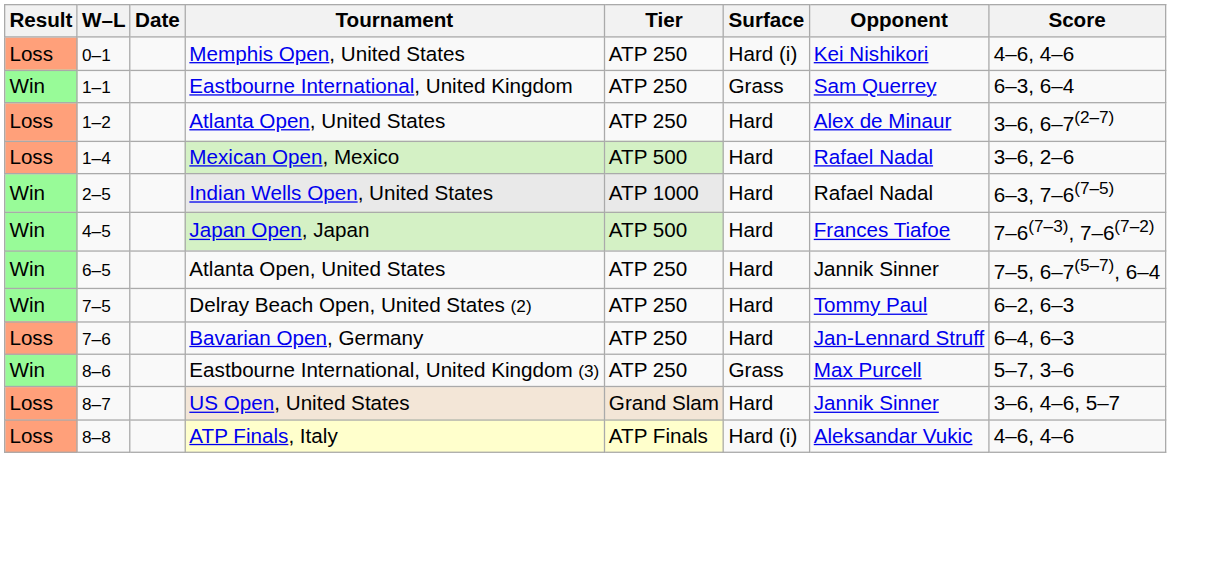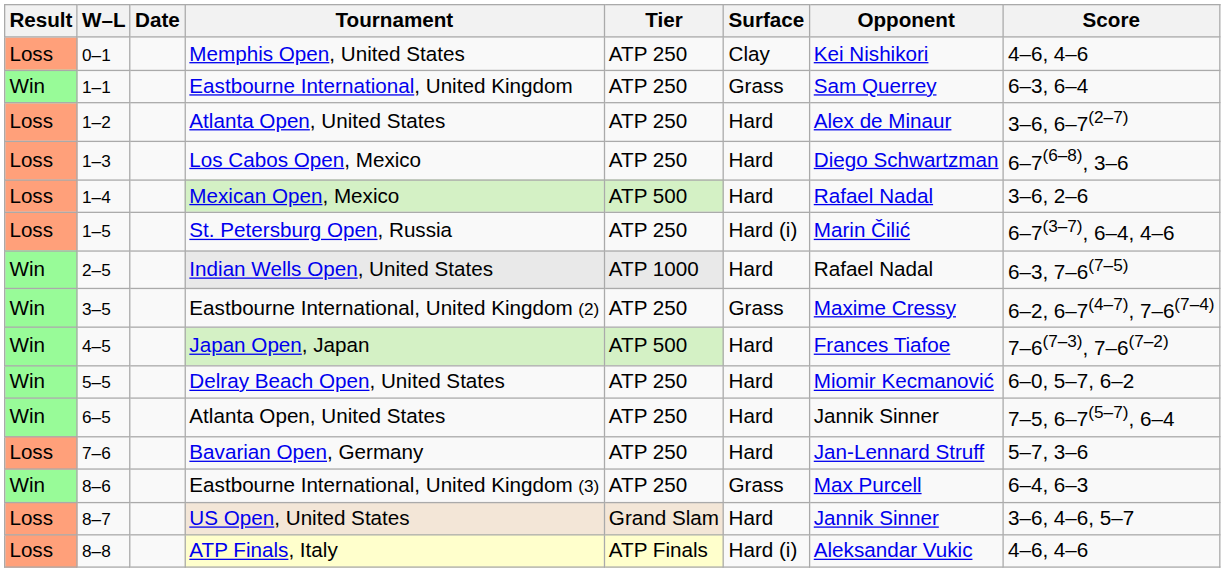 <table class="sortable wikitable">
 <tr>
 <th>Result</th>
 <th class="unsortable">W–L</th>
 <th>Date</th>
 <th>Tournament</th>
 <th>Tier</th>
 <th>Surface</th>
 <th>Opponent</th>
 <th class="unsortable">Score</th>
 </tr>
 <tr>
 <td bgcolor=ffa07a>Loss</td>
 <td><small>0–1</small></td>
 <td><a href='#'></a></td>
 <td><a href='#'>Memphis Open</a>, United States</td>
 <td>ATP 250</td>
-<td>Hard (i)</td>
+<td>Clay</td>
 <td> <a href='#'>Kei Nishikori</a></td>
 <td>4–6, 4–6</td>
 </tr>
 <tr>
 <td bgcolor=98fb98>Win</td>
 <td><small>1–1</small></td>
 <td><a href='#'></a></td>
 <td><a href='#'>Eastbourne International</a>, United Kingdom</td>
 <td>ATP 250</td>
 <td>Grass</td>
 <td> <a href='#'>Sam Querrey</a></td>
 <td>6–3, 6–4</td>
 </tr>
 <tr>
 <td bgcolor=ffa07a>Loss</td>
 <td><small>1–2</small></td>
 <td><a href='#'></a></td>
 <td><a href='#'>Atlanta Open</a>, United States</td>
 <td>ATP 250</td>
 <td>Hard</td>
 <td> <a href='#'>Alex de Minaur</a></td>
 <td>3–6, 6–7<sup>(2–7)</sup></td>
 </tr>
 <tr>
 <td bgcolor=ffa07a>Loss</td>
+<td><small>1–3</small></td>
+<td><a href='#'></a></td>
+<td><a href='#'>Los Cabos Open</a>, Mexico</td>
+<td>ATP 250</td>
+<td>Hard</td>
+<td> <a href='#'>Diego Schwartzman</a></td>
+<td>6–7<sup>(6–8)</sup>, 3–6</td>
+</tr>
+<tr>
+<td bgcolor=ffa07a>Loss</td>
 <td><small>1–4</small></td>
 <td><a href='#'></a></td>
 <td bgcolor=d4f1c5><a href='#'>Mexican Open</a>, Mexico</td>
 <td bgcolor=d4f1c5>ATP 500</td>
 <td>Hard</td>
 <td> <a href='#'>Rafael Nadal</a></td>
 <td>3–6, 2–6</td>
+</tr>
+<tr>
+<td bgcolor=ffa07a>Loss</td>
+<td><small>1–5</small></td>
+<td><a href='#'></a></td>
+<td><a href='#'>St. Petersburg Open</a>, Russia</td>
+<td>ATP 250</td>
+<td>Hard (i)</td>
+<td> <a href='#'>Marin Čilić</a></td>
+<td>6–7<sup>(3–7)</sup>, 6–4, 4–6</td>
 </tr>
 <tr>
 <td bgcolor=98fb98>Win</td>
 <td><small>2–5</small></td>
 <td><a href='#'></a></td>
 <td bgcolor=e9e9e9><a href='#'>Indian Wells Open</a>, United States</td>
 <td bgcolor=e9e9e9>ATP 1000</td>
 <td>Hard</td>
 <td> Rafael Nadal</td>
 <td>6–3, 7–6<sup>(7–5)</sup></td>
 </tr>
 <tr>
 <td bgcolor=98fb98>Win</td>
+<td><small>3–5</small></td>
+<td><a href='#'></a></td>
+<td>Eastbourne International, United Kingdom <small>(2)</small></td>
+<td>ATP 250</td>
+<td>Grass</td>
+<td> <a href='#'>Maxime Cressy</a></td>
+<td>6–2, 6–7<sup>(4–7)</sup>, 7–6<sup>(7–4)</sup></td>
+</tr>
+<tr>
+<td bgcolor=98fb98>Win</td>
 <td><small>4–5</small></td>
 <td><a href='#'></a></td>
 <td bgcolor=d4f1c5><a href='#'>Japan Open</a>, Japan</td>
 <td bgcolor=d4f1c5>ATP 500</td>
 <td>Hard</td>
 <td> <a href='#'>Frances Tiafoe</a></td>
 <td>7–6<sup>(7–3)</sup>, 7–6<sup>(7–2)</sup></td>
+</tr>
+<tr>
+<td bgcolor=98fb98>Win</td>
+<td><small>5–5</small></td>
+<td><a href='#'></a></td>
+<td><a href='#'>Delray Beach Open</a>, United States</td>
+<td>ATP 250</td>
+<td>Hard</td>
+<td> <a href='#'>Miomir Kecmanović</a></td>
+<td>6–0, 5–7, 6–2</td>
 </tr>
 <tr>
 <td bgcolor=98fb98>Win</td>
 <td><small>6–5</small></td>
 <td><a href='#'></a></td>
 <td>Atlanta Open, United States</td>
 <td>ATP 250</td>
 <td>Hard</td>
 <td> Jannik Sinner</td>
 <td>7–5, 6–7<sup>(5–7)</sup>, 6–4</td>
 </tr>
 <tr>
-<td bgcolor=98fb98>Win</td>
-<td><small>7–5</small></td>
-<td><a href='#'></a></td>
-<td>Delray Beach Open, United States <small>(2)</small></td>
-<td>ATP 250</td>
-<td>Hard</td>
-<td> <a href='#'>Tommy Paul</a></td>
-<td>6–2, 6–3</td>
-</tr>
-<tr>
 <td bgcolor=ffa07a>Loss</td>
 <td><small>7–6</small></td>
 <td><a href='#'></a></td>
 <td><a href='#'>Bavarian Open</a>, Germany</td>
 <td>ATP 250</td>
 <td>Hard</td>
 <td> <a href='#'>Jan-Lennard Struff</a></td>
-<td>6–4, 6–3</td>
+<td>5–7, 3–6</td>
 </tr>
 <tr>
 <td bgcolor=98fb98>Win</td>
 <td><small>8–6</small></td>
 <td><a href='#'></a></td>
 <td>Eastbourne International, United Kingdom <small>(3)</small></td>
 <td>ATP 250</td>
 <td>Grass</td>
 <td> <a href='#'>Max Purcell</a></td>
-<td>5–7, 3–6</td>
+<td>6–4, 6–3</td>
 </tr>
 <tr>
 <td bgcolor=ffa07a>Loss</td>
 <td><small>8–7</small></td>
 <td><a href='#'></a></td>
 <td bgcolor=f3e6d7><a href='#'>US Open</a>, United States</td>
 <td bgcolor=f3e6d7>Grand Slam</td>
 <td>Hard</td>
 <td> <a href='#'>Jannik Sinner</a></td>
 <td>3–6, 4–6, 5–7</td>
 </tr>
 <tr>
 <td bgcolor=ffa07a>Loss</td>
 <td><small>8–8</small></td>
 <td><a href='#'></a></td>
 <td bgcolor=ffffcc><a href='#'>ATP Finals</a>, Italy</td>
 <td bgcolor=ffffcc>ATP Finals</td>
 <td>Hard (i)</td>
 <td> <a href='#'>Aleksandar Vukic</a></td>
 <td>4–6, 4–6</td>
 </tr>
 </table>
